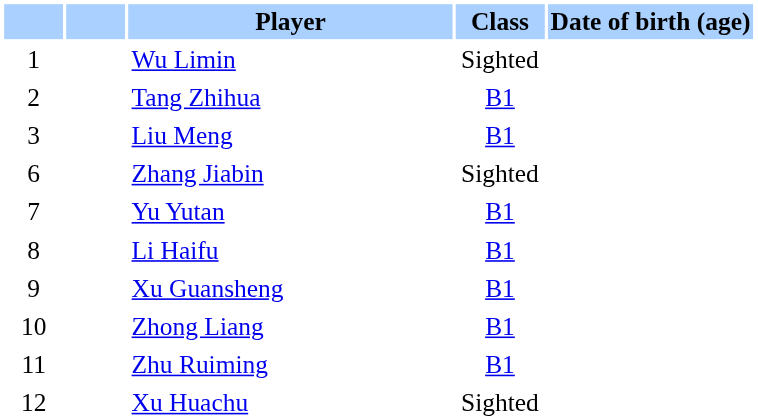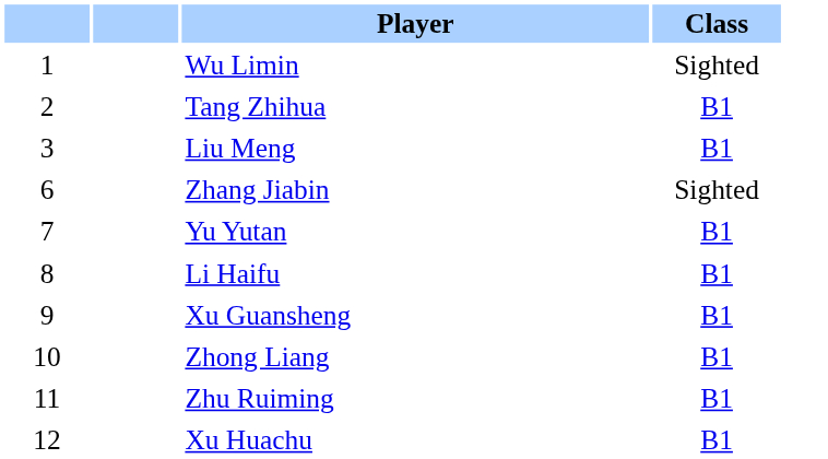 <table class="sortable" border="0" cellspacing="2" cellpadding="2">
 <tr style="background-color:#AAD0FF">
 <th width=8%></th>
 <th width=8%></th>
 <th width=44%>Player</th>
 <th width=12%>Class</th>
-<th width=28%>Date of birth (age)</th>
 </tr>
 <tr>
 <td style="text-align: center;">1</td>
 <td style="text-align: center;"></td>
 <td><a href='#'>Wu Limin</a></td>
 <td style="text-align: center;">Sighted</td>
-<td></td>
 </tr>
 <tr>
 <td style="text-align: center;">2</td>
 <td style="text-align: center;"></td>
 <td><a href='#'>Tang Zhihua</a></td>
 <td style="text-align: center;"><a href='#'>B1</a></td>
-<td></td>
 </tr>
 <tr>
 <td style="text-align: center;">3</td>
 <td style="text-align: center;"></td>
 <td><a href='#'>Liu Meng</a></td>
 <td style="text-align: center;"><a href='#'>B1</a></td>
-<td></td>
 </tr>
 <tr>
 <td style="text-align: center;">6</td>
 <td style="text-align: center;"></td>
 <td><a href='#'>Zhang Jiabin</a></td>
 <td style="text-align: center;">Sighted</td>
-<td></td>
 </tr>
 <tr>
 <td style="text-align: center;">7</td>
 <td style="text-align: center;"></td>
 <td><a href='#'>Yu Yutan</a></td>
 <td style="text-align: center;"><a href='#'>B1</a></td>
-<td></td>
 </tr>
 <tr>
 <td style="text-align: center;">8</td>
 <td style="text-align: center;"></td>
 <td><a href='#'>Li Haifu</a></td>
 <td style="text-align: center;"><a href='#'>B1</a></td>
-<td></td>
 </tr>
 <tr>
 <td style="text-align: center;">9</td>
 <td style="text-align: center;"></td>
 <td><a href='#'>Xu Guansheng</a></td>
 <td style="text-align: center;"><a href='#'>B1</a></td>
-<td></td>
 </tr>
 <tr>
 <td style="text-align: center;">10</td>
 <td style="text-align: center;"></td>
 <td><a href='#'>Zhong Liang</a></td>
 <td style="text-align: center;"><a href='#'>B1</a></td>
-<td></td>
 </tr>
 <tr>
 <td style="text-align: center;">11</td>
 <td style="text-align: center;"></td>
 <td><a href='#'>Zhu Ruiming</a></td>
 <td style="text-align: center;"><a href='#'>B1</a></td>
-<td></td>
 </tr>
 <tr>
 <td style="text-align: center;">12</td>
 <td style="text-align: center;"></td>
 <td><a href='#'>Xu Huachu</a></td>
-<td style="text-align: center;">Sighted</td>
-<td></td>
+<td style="text-align: center;"><a href='#'>B1</a></td>
 </tr>
 </table>
